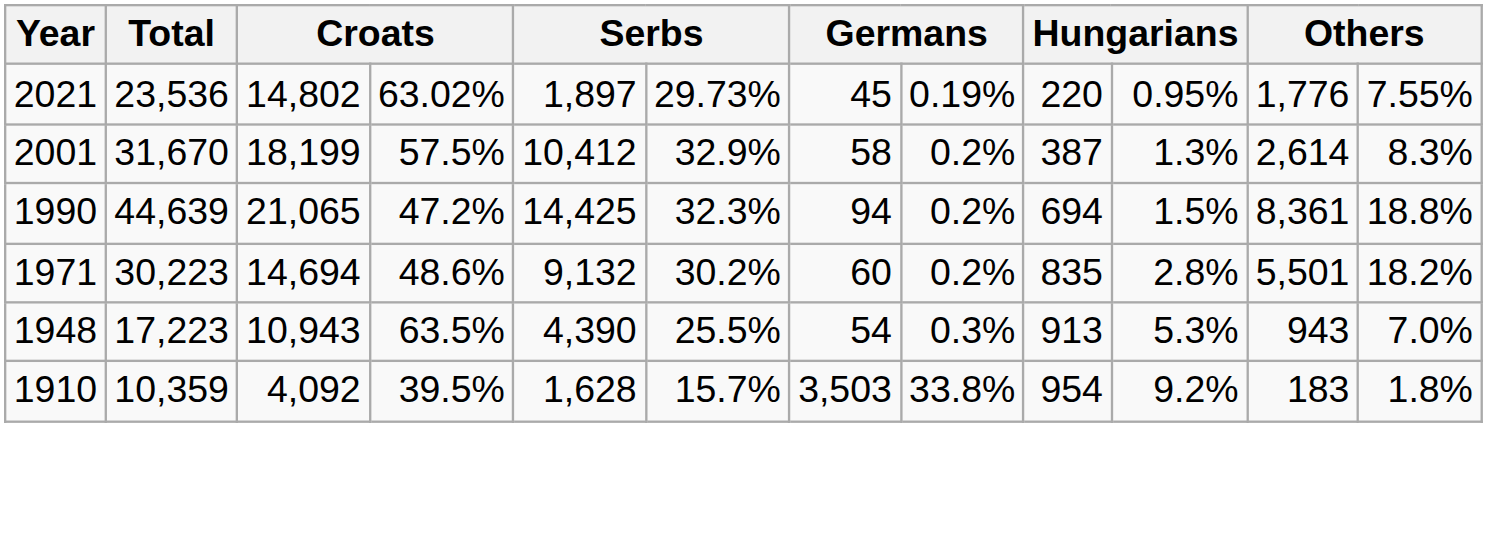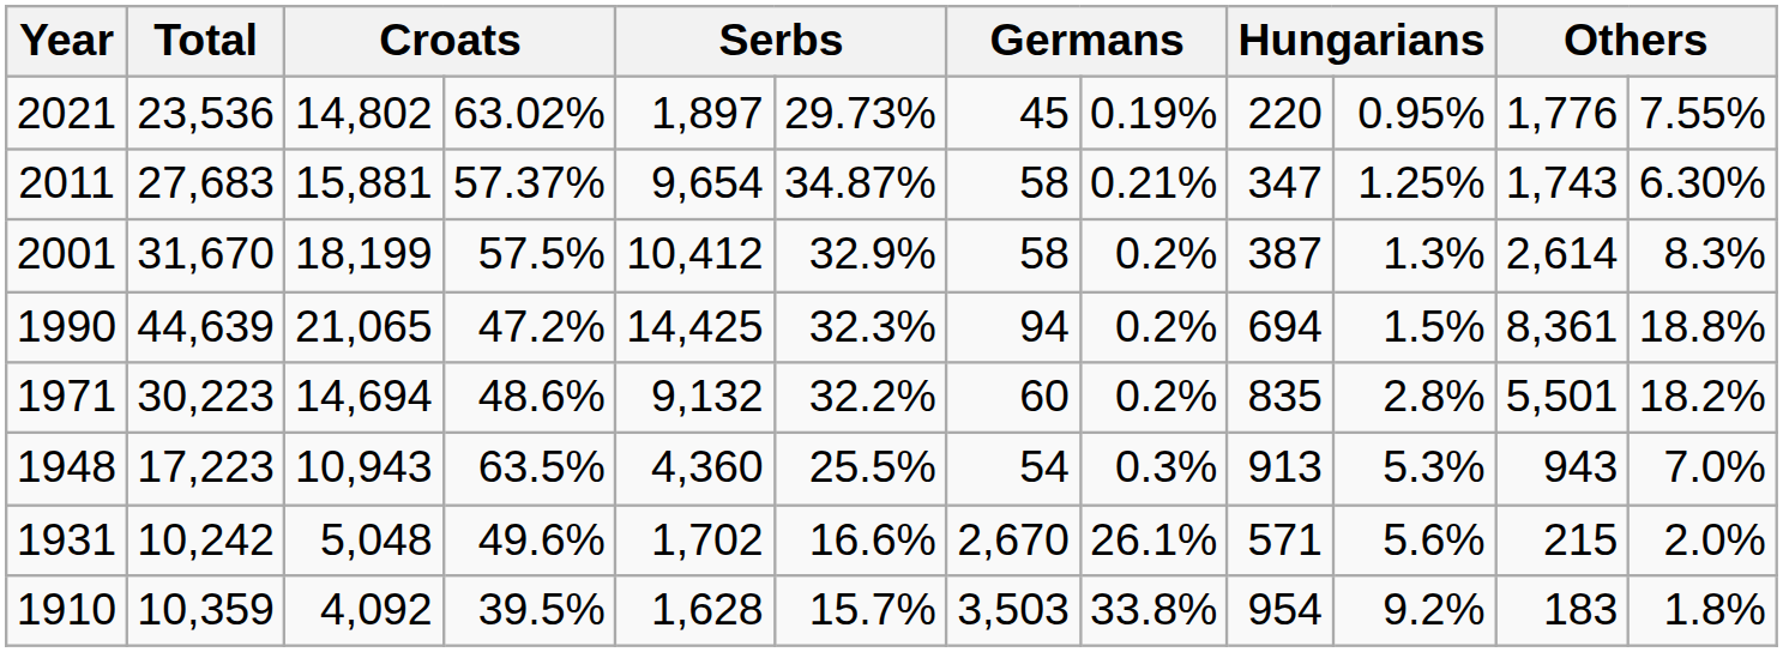 <table class="wikitable" style="text-align:center;">
 <tr>
 <th>Year</th>
 <th>Total</th>
 <th colspan="2">Croats</th>
 <th colspan="2">Serbs</th>
 <th colspan="2">Germans</th>
 <th colspan="2">Hungarians</th>
 <th colspan="2">Others</th>
 </tr>
 <tr>
 <td>2021</td>
 <td align="right">23,536</td>
 <td align="right">14,802</td>
 <td align="right">63.02%</td>
 <td align="right">1,897</td>
 <td align="right">29.73%</td>
 <td align="right">45</td>
 <td align="right">0.19%</td>
 <td align="right">220</td>
 <td align="right">0.95%</td>
 <td align="right">1,776</td>
 <td align="right">7.55%</td>
+</tr>
+<tr>
+<td>2011</td>
+<td align="right">27,683</td>
+<td align="right">15,881</td>
+<td align="right">57.37%</td>
+<td align="right">9,654</td>
+<td align="right">34.87%</td>
+<td align="right">58</td>
+<td align="right">0.21%</td>
+<td align="right">347</td>
+<td align="right">1.25%</td>
+<td align="right">1,743</td>
+<td align="right">6.30%</td>
 </tr>
 <tr>
 <td>2001</td>
 <td align="right">31,670</td>
 <td align="right">18,199</td>
 <td align="right">57.5%</td>
 <td align="right">10,412</td>
 <td align="right">32.9%</td>
 <td align="right">58</td>
 <td align="right">0.2%</td>
 <td align="right">387</td>
 <td align="right">1.3%</td>
 <td align="right">2,614</td>
 <td align="right">8.3%</td>
 </tr>
 <tr>
 <td>1990</td>
 <td align="right">44,639</td>
 <td align="right">21,065</td>
 <td align="right">47.2%</td>
 <td align="right">14,425</td>
 <td align="right">32.3%</td>
 <td align="right">94</td>
 <td align="right">0.2%</td>
 <td align="right">694</td>
 <td align="right">1.5%</td>
 <td align="right">8,361</td>
 <td align="right">18.8%</td>
 </tr>
 <tr>
 <td>1971</td>
 <td align="right">30,223</td>
 <td align="right">14,694</td>
 <td align="right">48.6%</td>
 <td align="right">9,132</td>
-<td align="right">30.2%</td>
+<td align="right">32.2%</td>
 <td align="right">60</td>
 <td align="right">0.2%</td>
 <td align="right">835</td>
 <td align="right">2.8%</td>
 <td align="right">5,501</td>
 <td align="right">18.2%</td>
 </tr>
 <tr>
 <td>1948</td>
 <td align="right">17,223</td>
 <td align="right">10,943</td>
 <td align="right">63.5%</td>
-<td align="right">4,390</td>
+<td align="right">4,360</td>
 <td align="right">25.5%</td>
 <td align="right">54</td>
 <td align="right">0.3%</td>
 <td align="right">913</td>
 <td align="right">5.3%</td>
 <td align="right">943</td>
 <td align="right">7.0%</td>
+</tr>
+<tr>
+<td>1931</td>
+<td align="right">10,242</td>
+<td align="right">5,048</td>
+<td align="right">49.6%</td>
+<td align="right">1,702</td>
+<td align="right">16.6%</td>
+<td align="right">2,670</td>
+<td align="right">26.1%</td>
+<td align="right">571</td>
+<td align="right">5.6%</td>
+<td align="right">215</td>
+<td align="right">2.0%</td>
 </tr>
 <tr>
 <td>1910</td>
 <td align="right">10,359</td>
 <td align="right">4,092</td>
 <td align="right">39.5%</td>
 <td align="right">1,628</td>
 <td align="right">15.7%</td>
 <td align="right">3,503</td>
 <td align="right">33.8%</td>
 <td align="right">954</td>
 <td align="right">9.2%</td>
 <td align="right">183</td>
 <td align="right">1.8%</td>
 </tr>
 </table>
